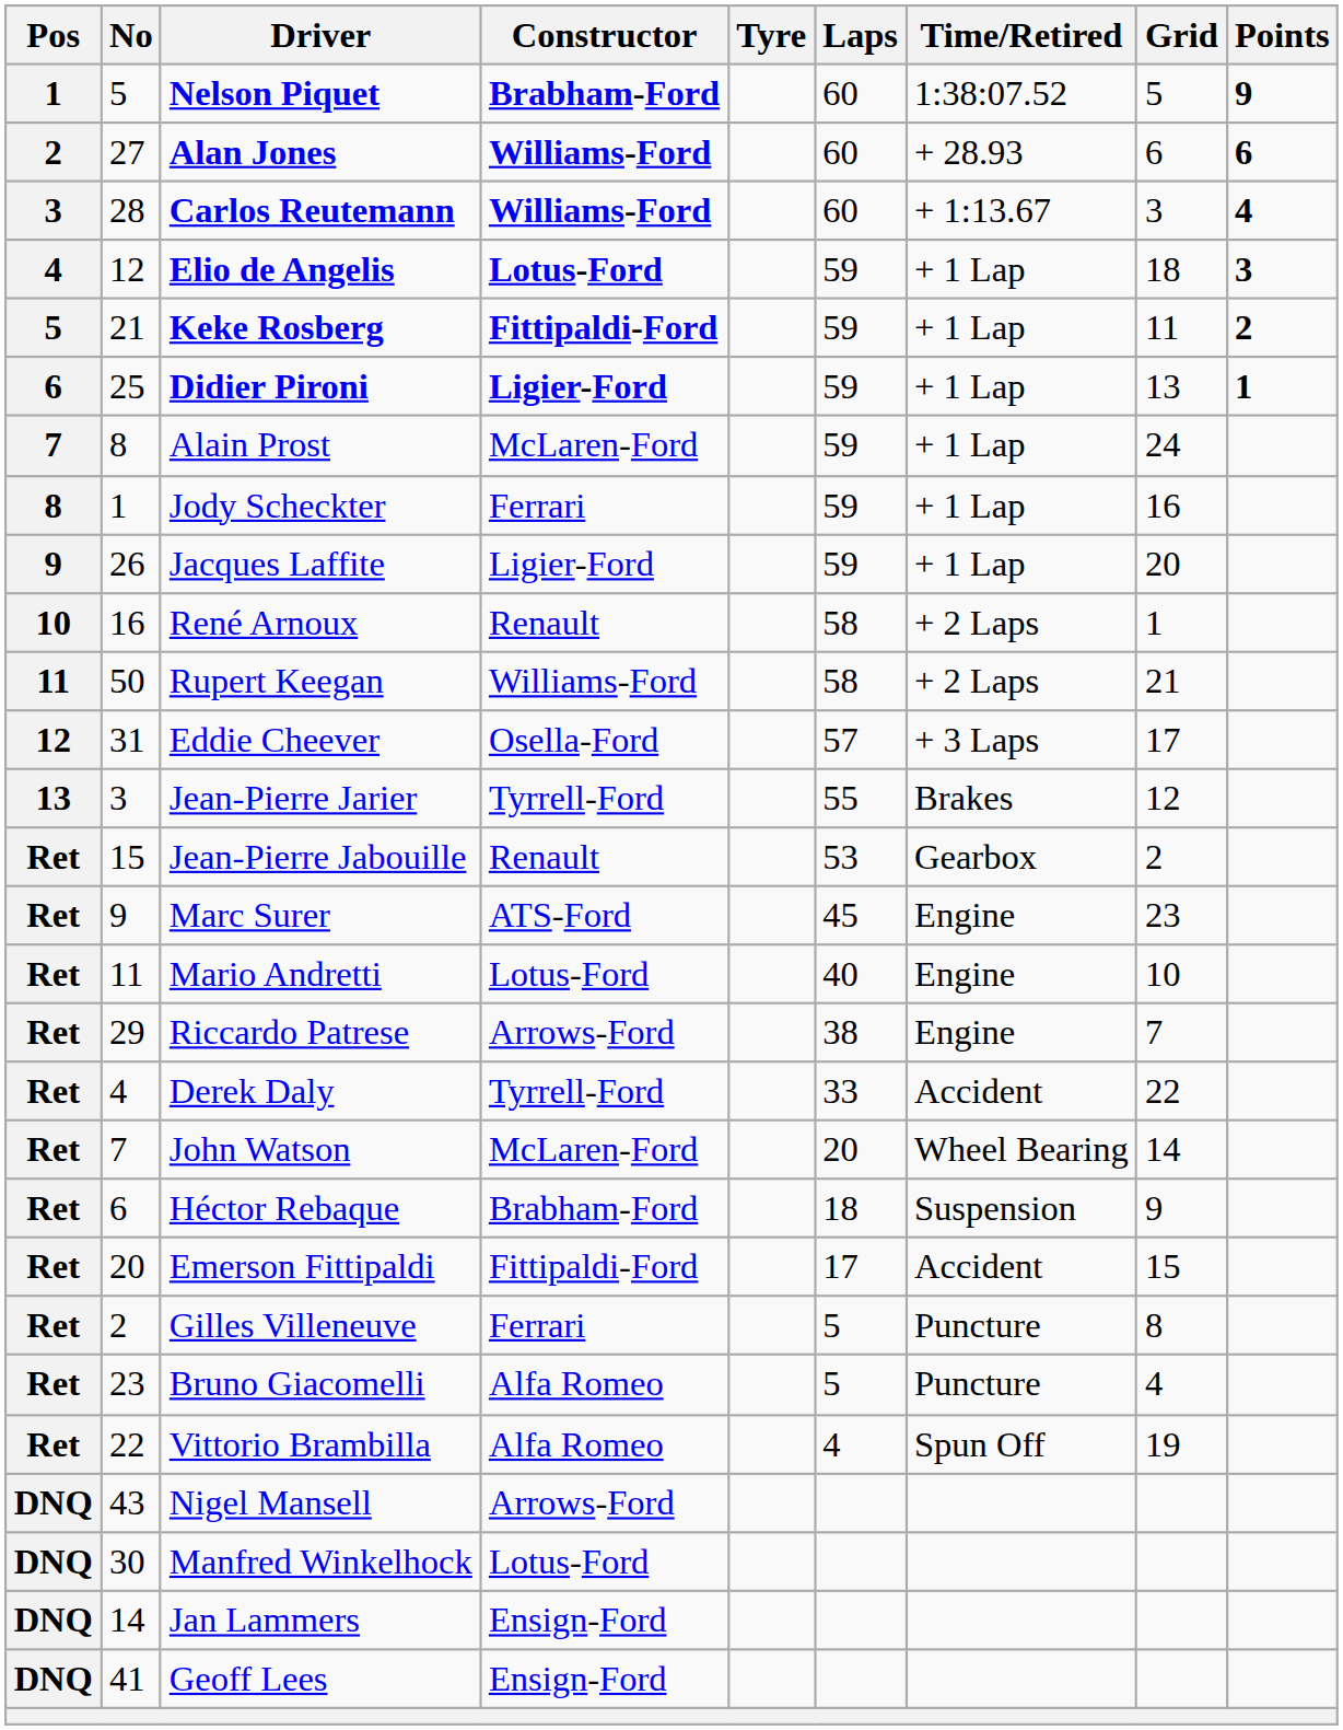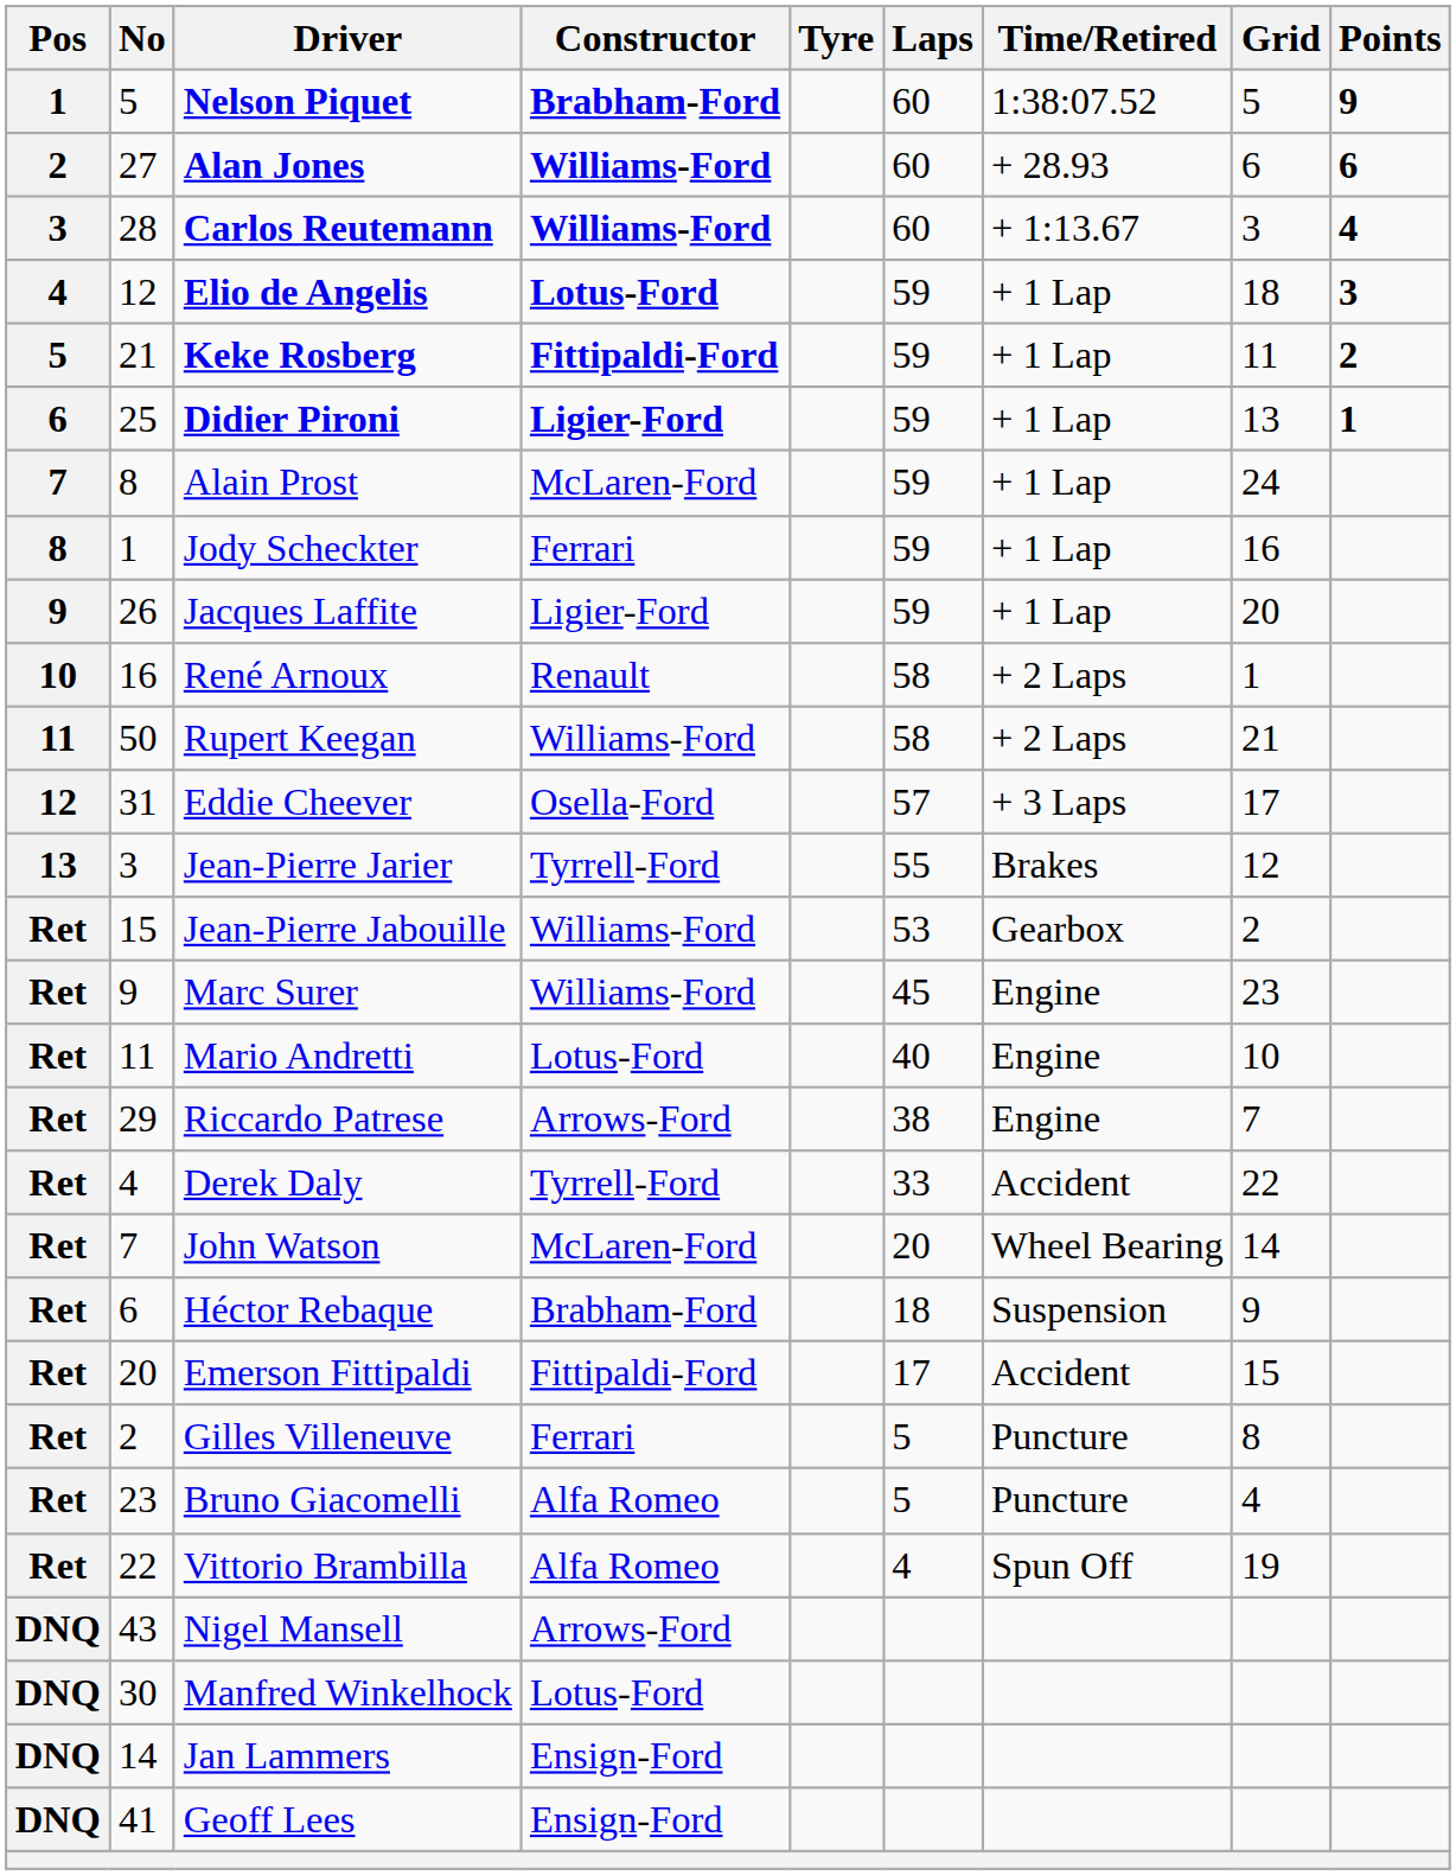 <table class="wikitable" style="font-size: 95%;">
 <tr>
 <th>Pos</th>
 <th>No</th>
 <th>Driver</th>
 <th>Constructor</th>
 <th>Tyre</th>
 <th>Laps</th>
 <th>Time/Retired</th>
 <th>Grid</th>
 <th>Points</th>
 </tr>
 <tr>
 <th>1</th>
 <td>5</td>
 <td> <strong><a href='#'>Nelson Piquet</a></strong></td>
 <td><strong><a href='#'>Brabham</a>-<a href='#'>Ford</a></strong></td>
 <td></td>
 <td>60</td>
 <td>1:38:07.52</td>
 <td>5</td>
 <td><strong>9</strong></td>
 </tr>
 <tr>
 <th>2</th>
 <td>27</td>
 <td> <strong><a href='#'>Alan Jones</a></strong></td>
 <td><strong><a href='#'>Williams</a>-<a href='#'>Ford</a></strong></td>
 <td></td>
 <td>60</td>
 <td>+ 28.93</td>
 <td>6</td>
 <td><strong>6</strong></td>
 </tr>
 <tr>
 <th>3</th>
 <td>28</td>
 <td> <strong><a href='#'>Carlos Reutemann</a></strong></td>
 <td><strong><a href='#'>Williams</a>-<a href='#'>Ford</a></strong></td>
 <td></td>
 <td>60</td>
 <td>+ 1:13.67</td>
 <td>3</td>
 <td><strong>4</strong></td>
 </tr>
 <tr>
 <th>4</th>
 <td>12</td>
 <td> <strong><a href='#'>Elio de Angelis</a></strong></td>
 <td><strong><a href='#'>Lotus</a>-<a href='#'>Ford</a></strong></td>
 <td></td>
 <td>59</td>
 <td>+ 1 Lap</td>
 <td>18</td>
 <td><strong>3</strong></td>
 </tr>
 <tr>
 <th>5</th>
 <td>21</td>
 <td> <strong><a href='#'>Keke Rosberg</a></strong></td>
 <td><strong><a href='#'>Fittipaldi</a>-<a href='#'>Ford</a></strong></td>
 <td></td>
 <td>59</td>
 <td>+ 1 Lap</td>
 <td>11</td>
 <td><strong>2</strong></td>
 </tr>
 <tr>
 <th>6</th>
 <td>25</td>
 <td> <strong><a href='#'>Didier Pironi</a></strong></td>
 <td><strong><a href='#'>Ligier</a>-<a href='#'>Ford</a></strong></td>
 <td></td>
 <td>59</td>
 <td>+ 1 Lap</td>
 <td>13</td>
 <td><strong>1</strong></td>
 </tr>
 <tr>
 <th>7</th>
 <td>8</td>
 <td> <a href='#'>Alain Prost</a></td>
 <td><a href='#'>McLaren</a>-<a href='#'>Ford</a></td>
 <td></td>
 <td>59</td>
 <td>+ 1 Lap</td>
 <td>24</td>
 <td></td>
 </tr>
 <tr>
 <th>8</th>
 <td>1</td>
 <td> <a href='#'>Jody Scheckter</a></td>
 <td><a href='#'>Ferrari</a></td>
 <td></td>
 <td>59</td>
 <td>+ 1 Lap</td>
 <td>16</td>
 <td></td>
 </tr>
 <tr>
 <th>9</th>
 <td>26</td>
 <td> <a href='#'>Jacques Laffite</a></td>
 <td><a href='#'>Ligier</a>-<a href='#'>Ford</a></td>
 <td></td>
 <td>59</td>
 <td>+ 1 Lap</td>
 <td>20</td>
 <td></td>
 </tr>
 <tr>
 <th>10</th>
 <td>16</td>
 <td> <a href='#'>René Arnoux</a></td>
 <td><a href='#'>Renault</a></td>
 <td></td>
 <td>58</td>
 <td>+ 2 Laps</td>
 <td>1</td>
 <td></td>
 </tr>
 <tr>
 <th>11</th>
 <td>50</td>
 <td> <a href='#'>Rupert Keegan</a></td>
 <td><a href='#'>Williams</a>-<a href='#'>Ford</a></td>
 <td></td>
 <td>58</td>
 <td>+ 2 Laps</td>
 <td>21</td>
 <td></td>
 </tr>
 <tr>
 <th>12</th>
 <td>31</td>
 <td> <a href='#'>Eddie Cheever</a></td>
 <td><a href='#'>Osella</a>-<a href='#'>Ford</a></td>
 <td></td>
 <td>57</td>
 <td>+ 3 Laps</td>
 <td>17</td>
 <td></td>
 </tr>
 <tr>
 <th>13</th>
 <td>3</td>
 <td> <a href='#'>Jean-Pierre Jarier</a></td>
 <td><a href='#'>Tyrrell</a>-<a href='#'>Ford</a></td>
 <td></td>
 <td>55</td>
 <td>Brakes</td>
 <td>12</td>
 <td></td>
 </tr>
 <tr>
 <th>Ret</th>
 <td>15</td>
 <td> <a href='#'>Jean-Pierre Jabouille</a></td>
-<td><a href='#'>Renault</a></td>
+<td><a href='#'>Williams</a>-<a href='#'>Ford</a></td>
 <td></td>
 <td>53</td>
 <td>Gearbox</td>
 <td>2</td>
 <td></td>
 </tr>
 <tr>
 <th>Ret</th>
 <td>9</td>
 <td> <a href='#'>Marc Surer</a></td>
-<td><a href='#'>ATS</a>-<a href='#'>Ford</a></td>
+<td><a href='#'>Williams</a>-<a href='#'>Ford</a></td>
 <td></td>
 <td>45</td>
 <td>Engine</td>
 <td>23</td>
 <td></td>
 </tr>
 <tr>
 <th>Ret</th>
 <td>11</td>
 <td> <a href='#'>Mario Andretti</a></td>
 <td><a href='#'>Lotus</a>-<a href='#'>Ford</a></td>
 <td></td>
 <td>40</td>
 <td>Engine</td>
 <td>10</td>
 <td></td>
 </tr>
 <tr>
 <th>Ret</th>
 <td>29</td>
 <td> <a href='#'>Riccardo Patrese</a></td>
 <td><a href='#'>Arrows</a>-<a href='#'>Ford</a></td>
 <td></td>
 <td>38</td>
 <td>Engine</td>
 <td>7</td>
 <td></td>
 </tr>
 <tr>
 <th>Ret</th>
 <td>4</td>
 <td> <a href='#'>Derek Daly</a></td>
 <td><a href='#'>Tyrrell</a>-<a href='#'>Ford</a></td>
 <td></td>
 <td>33</td>
 <td>Accident</td>
 <td>22</td>
 <td></td>
 </tr>
 <tr>
 <th>Ret</th>
 <td>7</td>
 <td> <a href='#'>John Watson</a></td>
 <td><a href='#'>McLaren</a>-<a href='#'>Ford</a></td>
 <td></td>
 <td>20</td>
 <td>Wheel Bearing</td>
 <td>14</td>
 <td></td>
 </tr>
 <tr>
 <th>Ret</th>
 <td>6</td>
 <td> <a href='#'>Héctor Rebaque</a></td>
 <td><a href='#'>Brabham</a>-<a href='#'>Ford</a></td>
 <td></td>
 <td>18</td>
 <td>Suspension</td>
 <td>9</td>
 <td></td>
 </tr>
 <tr>
 <th>Ret</th>
 <td>20</td>
 <td> <a href='#'>Emerson Fittipaldi</a></td>
 <td><a href='#'>Fittipaldi</a>-<a href='#'>Ford</a></td>
 <td></td>
 <td>17</td>
 <td>Accident</td>
 <td>15</td>
 <td></td>
 </tr>
 <tr>
 <th>Ret</th>
 <td>2</td>
 <td> <a href='#'>Gilles Villeneuve</a></td>
 <td><a href='#'>Ferrari</a></td>
 <td></td>
 <td>5</td>
 <td>Puncture</td>
 <td>8</td>
 <td></td>
 </tr>
 <tr>
 <th>Ret</th>
 <td>23</td>
 <td> <a href='#'>Bruno Giacomelli</a></td>
 <td><a href='#'>Alfa Romeo</a></td>
 <td></td>
 <td>5</td>
 <td>Puncture</td>
 <td>4</td>
 <td></td>
 </tr>
 <tr>
 <th>Ret</th>
 <td>22</td>
 <td> <a href='#'>Vittorio Brambilla</a></td>
 <td><a href='#'>Alfa Romeo</a></td>
 <td></td>
 <td>4</td>
 <td>Spun Off</td>
 <td>19</td>
 <td></td>
 </tr>
 <tr>
 <th>DNQ</th>
 <td>43</td>
 <td> <a href='#'>Nigel Mansell</a></td>
 <td><a href='#'>Arrows</a>-<a href='#'>Ford</a></td>
 <td></td>
 <td></td>
 <td></td>
 <td></td>
 <td></td>
 </tr>
 <tr>
 <th>DNQ</th>
 <td>30</td>
 <td> <a href='#'>Manfred Winkelhock</a></td>
 <td><a href='#'>Lotus</a>-<a href='#'>Ford</a></td>
 <td></td>
 <td></td>
 <td></td>
 <td></td>
 <td></td>
 </tr>
 <tr>
 <th>DNQ</th>
 <td>14</td>
 <td> <a href='#'>Jan Lammers</a></td>
 <td><a href='#'>Ensign</a>-<a href='#'>Ford</a></td>
 <td></td>
 <td></td>
 <td></td>
 <td></td>
 <td></td>
 </tr>
 <tr>
 <th>DNQ</th>
 <td>41</td>
 <td> <a href='#'>Geoff Lees</a></td>
 <td><a href='#'>Ensign</a>-<a href='#'>Ford</a></td>
 <td></td>
 <td></td>
 <td></td>
 <td></td>
 <td></td>
 </tr>
 <tr>
 <th colspan="9"></th>
 </tr>
 </table>
